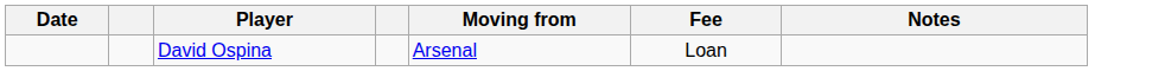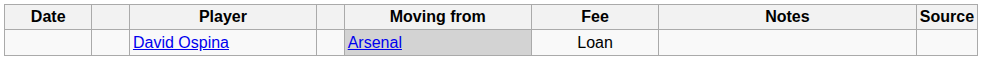 <table class="wikitable sortable">
 <tr>
 <th style="width:80px;">Date</th>
 <th style="width:30px;"></th>
 <th style="width:180px;">Player</th>
 <th style="width:20px;"></th>
 <th style="width:180px;">Moving from</th>
 <th style="width:120px;" class="unsortable">Fee</th>
 <th style="width:250px;" class="unsortable">Notes</th>
+<th style="width:20px;">Source</th>
 </tr>
 <tr>
 <td></td>
 <td align=center></td>
 <td> <a href='#'>David Ospina</a></td>
 <td align=center></td>
-<td> <a href='#'>Arsenal</a></td>
+<td style="background: lightgrey;"> <a href='#'>Arsenal</a></td>
 <td align=center>Loan</td>
 <td align=center></td>
+<td></td>
 </tr>
 </table>
